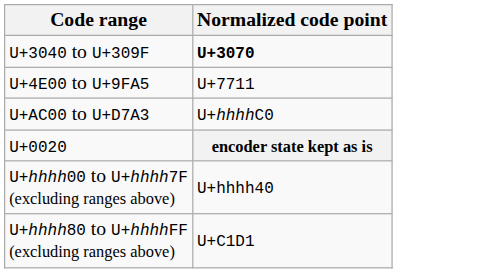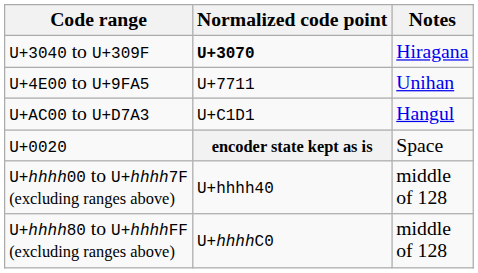 <table class="wikitable">
 <tr>
 <th style="width: auto;">Code range</th>
 <th style="width: auto;">Normalized code point</th>
+<th style="width: auto;">Notes</th>
 </tr>
 <tr>
 <td><code>U+3040</code> to <code>U+309F</code></td>
 <td><strong><code>U+3070</code></strong></td>
+<td><a href='#'>Hiragana</a></td>
 </tr>
 <tr>
 <td><code>U+4E00</code> to <code>U+9FA5</code></td>
 <td><code>U+7711</code></td>
+<td><a href='#'>Unihan</a></td>
 </tr>
 <tr>
 <td><code>U+AC00</code> to <code>U+D7A3</code></td>
-<td><code>U+<em>hhhh</em>C0</code></td>
+<td><code>U+C1D1</code></td>
+<td><a href='#'>Hangul</a></td>
 </tr>
 <tr>
 <td><code>U+0020</code></td>
 <th><small>encoder state kept as is</small></th>
+<td>Space</td>
 </tr>
 <tr>
 <td><code>U+<em>hhhh</em>00</code> to <code>U+<em>hhhh</em>7F</code><br><small>(excluding ranges above)</small></td>
 <td><code>U+hhhh40</code></td>
+<td>middle<br>of 128</td>
 </tr>
 <tr>
 <td><code>U+<em>hhhh</em>80</code> to <code>U+<em>hhhh</em>FF</code><br><small>(excluding ranges above)</small></td>
-<td><code>U+C1D1</code></td>
+<td><code>U+<em>hhhh</em>C0</code></td>
+<td>middle<br>of 128</td>
 </tr>
 </table>
